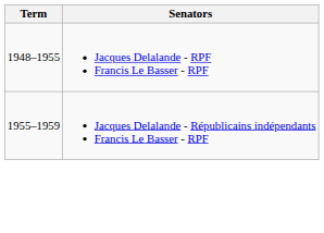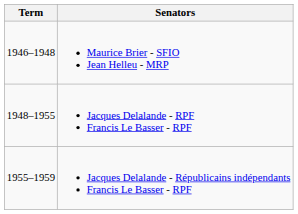 <table class=wikitable>
 <tr>
 <th>Term</th>
 <th>Senators</th>
+</tr>
+<tr>
+<td>1946–1948</td>
+<td><br><ul><li><a href='#'>Maurice Brier</a> - <a href='#'>SFIO</a></li><li><a href='#'>Jean Helleu</a> - <a href='#'>MRP</a></li></ul></td>
 </tr>
 <tr>
 <td>1948–1955</td>
 <td><br><ul><li><a href='#'>Jacques Delalande</a> - <a href='#'>RPF</a></li><li><a href='#'>Francis Le Basser</a> - <a href='#'>RPF</a></li></ul></td>
 </tr>
 <tr>
 <td>1955–1959</td>
 <td><br><ul><li><a href='#'>Jacques Delalande</a> - <a href='#'>Républicains indépendants</a></li><li><a href='#'>Francis Le Basser</a> - <a href='#'>RPF</a></li></ul></td>
 </tr>
 </table>
